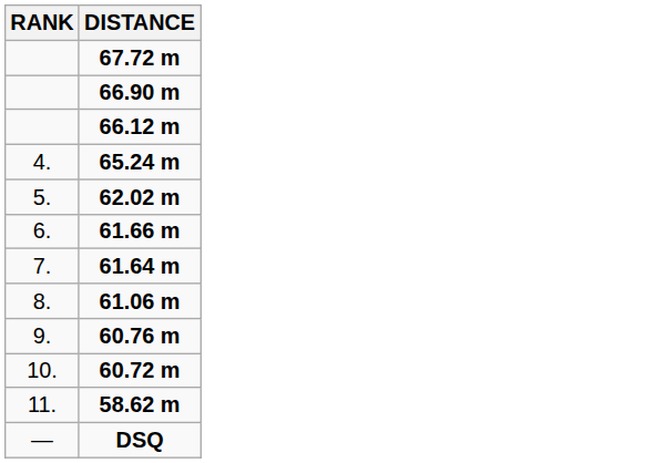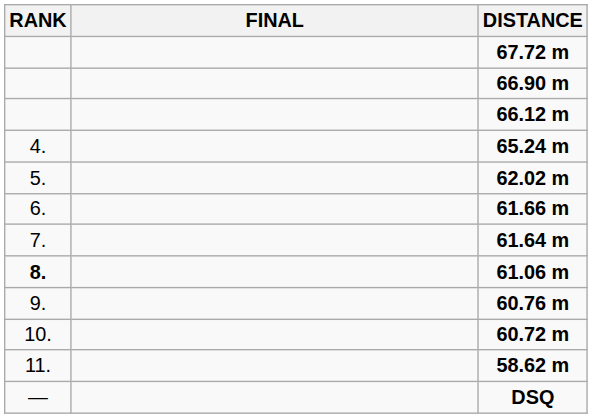 <table class="wikitable" style="border-collapse: collapse; font-size: 90%;">
 <tr>
 <th>RANK</th>
+<th style="width: 20em">FINAL</th>
 <th style="width: 5em">DISTANCE</th>
 </tr>
 <tr>
 <td align="center"></td>
+<td></td>
 <td align="center"><strong>67.72 m</strong></td>
 </tr>
 <tr>
 <td align="center"></td>
+<td></td>
 <td align="center"><strong>66.90 m</strong></td>
 </tr>
 <tr>
 <td align="center"></td>
+<td></td>
 <td align="center"><strong>66.12 m</strong></td>
 </tr>
 <tr>
 <td align="center">4.</td>
+<td></td>
 <td align="center"><strong>65.24 m</strong></td>
 </tr>
 <tr>
 <td align="center">5.</td>
+<td></td>
 <td align="center"><strong>62.02 m</strong></td>
 </tr>
 <tr>
 <td align="center">6.</td>
+<td></td>
 <td align="center"><strong>61.66 m</strong></td>
 </tr>
 <tr>
 <td align="center">7.</td>
+<td></td>
 <td align="center"><strong>61.64 m</strong></td>
 </tr>
 <tr>
-<td align="center">8.</td>
+<td align="center"><strong>8.</strong></td>
+<td></td>
 <td align="center"><strong>61.06 m</strong></td>
 </tr>
 <tr>
 <td align="center">9.</td>
+<td></td>
 <td align="center"><strong>60.76 m</strong></td>
 </tr>
 <tr>
 <td align="center">10.</td>
+<td></td>
 <td align="center"><strong>60.72 m</strong></td>
 </tr>
 <tr>
 <td align="center">11.</td>
+<td></td>
 <td align="center"><strong>58.62 m</strong></td>
 </tr>
 <tr>
 <td align="center">—</td>
+<td></td>
 <td align="center"><strong>DSQ</strong></td>
 </tr>
 </table>
